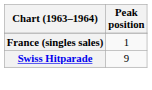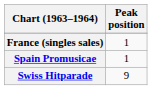 <table class="wikitable plainrowheaders sortable" style="text-align:left;">
 <tr>
 <th scope="col">Chart (1963–1964)</th>
 <th scope="col">Peak<br>position</th>
 </tr>
 <tr>
 </tr>
 <tr>
 <th scope="row">France (singles sales)</th>
 <td align="center">1</td>
 </tr>
 <tr>
+<th scope="row"><a href='#'>Spain Promusicae</a></th>
+<td align="center">1</td>
+</tr>
+<tr>
 <th scope="row"><a href='#'>Swiss Hitparade</a></th>
 <td align="center">9</td>
 </tr>
 </table>
